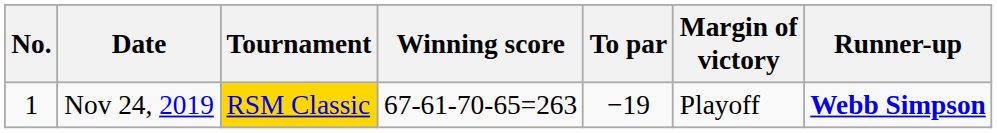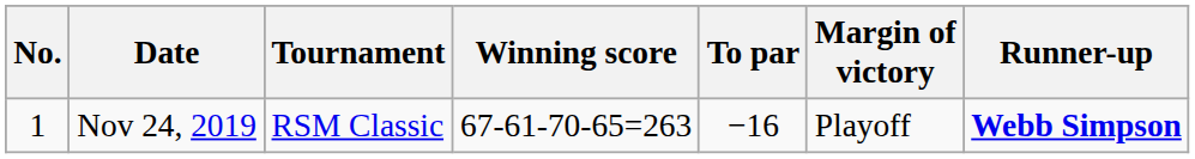 <table class="wikitable" style="font-size:95%;">
 <tr>
 <th>No.</th>
 <th>Date</th>
 <th>Tournament</th>
 <th>Winning score</th>
 <th>To par</th>
 <th>Margin of<br>victory</th>
 <th>Runner-up</th>
 </tr>
 <tr>
 <td align=center>1</td>
 <td align=right>Nov 24, <a href='#'>2019</a></td>
-<td style="background: gold;"><a href='#'>RSM Classic</a></td>
+<td><a href='#'>RSM Classic</a></td>
 <td align=right>67-61-70-65=263</td>
-<td align=center>−19</td>
+<td align=center>−16</td>
 <td>Playoff</td>
 <td><strong> <a href='#'>Webb Simpson</a></strong></td>
 </tr>
 </table>
